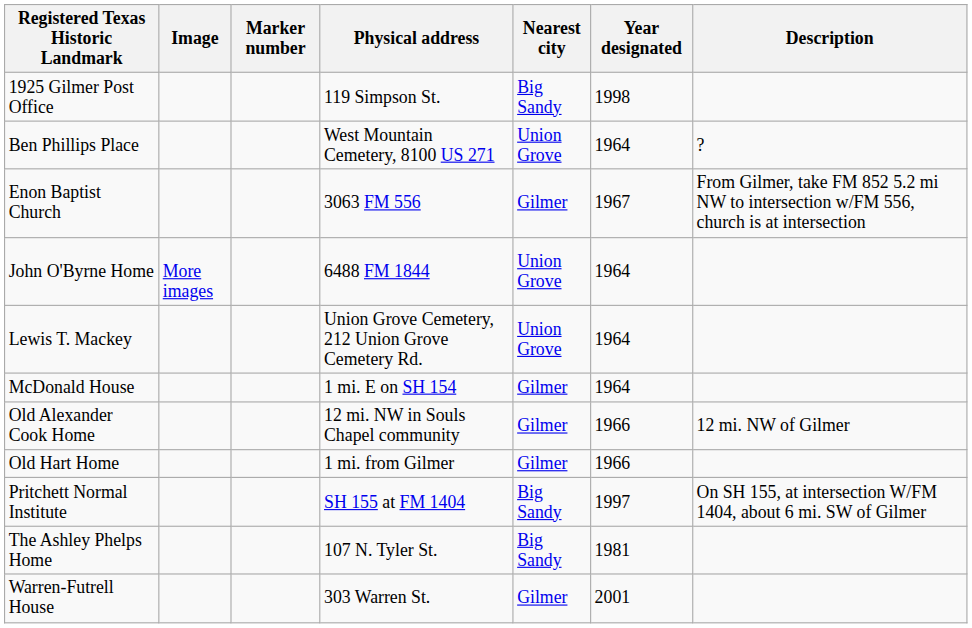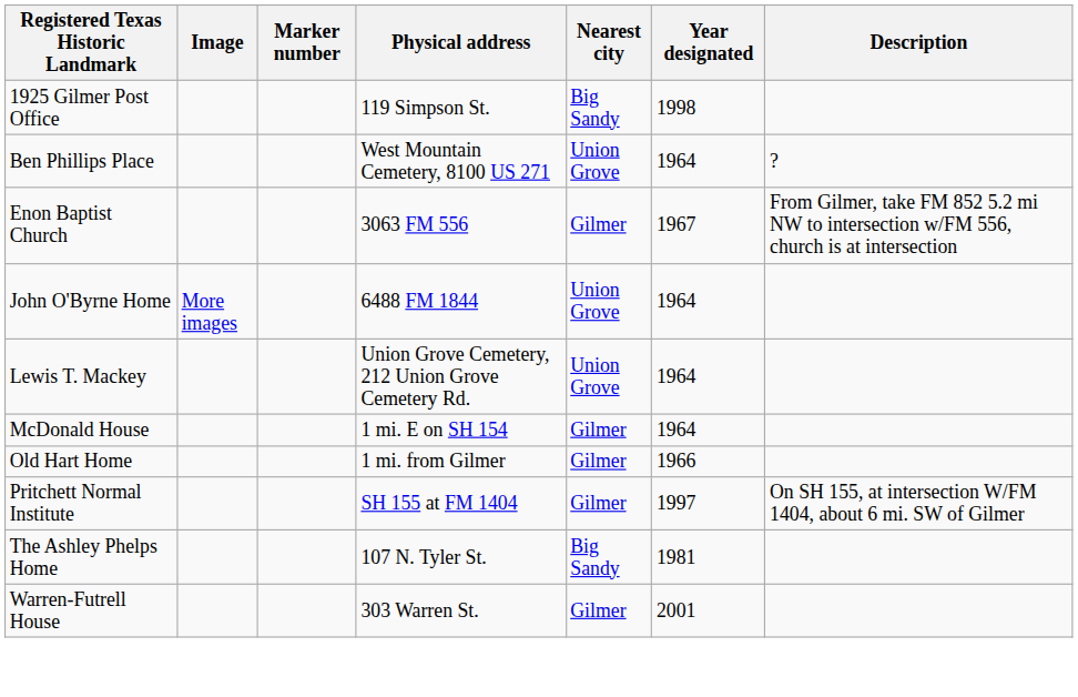 <table class="wikitable sortable">
 <tr>
 <th>Registered Texas Historic Landmark</th>
 <th>Image</th>
 <th>Marker number</th>
 <th>Physical address</th>
 <th>Nearest city</th>
 <th>Year designated</th>
 <th>Description</th>
 </tr>
 <tr>
 <td>1925 Gilmer Post Office</td>
 <td></td>
 <td></td>
 <td>119 Simpson St.<br></td>
 <td><a href='#'>Big Sandy</a></td>
 <td>1998</td>
 <td></td>
 </tr>
 <tr>
 <td>Ben Phillips Place</td>
 <td></td>
 <td></td>
 <td>West Mountain Cemetery, 8100 <a href='#'>US 271</a> <br></td>
 <td><a href='#'>Union Grove</a></td>
 <td>1964</td>
 <td>?</td>
 </tr>
 <tr>
 <td>Enon Baptist Church</td>
 <td></td>
 <td></td>
 <td>3063 <a href='#'>FM 556</a><br></td>
 <td><a href='#'>Gilmer</a></td>
 <td>1967</td>
 <td>From Gilmer, take FM 852 5.2 mi NW to intersection w/FM 556, church is at intersection</td>
 </tr>
 <tr>
 <td>John O'Byrne Home</td>
 <td><br> <a href='#'>More images</a></td>
 <td></td>
 <td>6488 <a href='#'>FM 1844</a><br></td>
 <td><a href='#'>Union Grove</a></td>
 <td>1964</td>
 <td></td>
 </tr>
 <tr>
 <td>Lewis T. Mackey</td>
 <td></td>
 <td></td>
 <td>Union Grove Cemetery, 212 Union Grove Cemetery Rd.<br></td>
 <td><a href='#'>Union Grove</a></td>
 <td>1964</td>
 <td></td>
 </tr>
 <tr>
 <td>McDonald House</td>
 <td></td>
 <td></td>
 <td>1 mi. E on <a href='#'>SH 154</a> </td>
 <td><a href='#'>Gilmer</a></td>
 <td>1964</td>
 <td></td>
 </tr>
 <tr>
-<td>Old Alexander Cook Home</td>
-<td></td>
-<td></td>
-<td>12 mi. NW in Souls Chapel community </td>
-<td><a href='#'>Gilmer</a></td>
-<td>1966</td>
-<td>12 mi. NW of Gilmer</td>
-</tr>
-<tr>
 <td>Old Hart Home</td>
 <td></td>
 <td></td>
 <td>1 mi. from Gilmer </td>
 <td><a href='#'>Gilmer</a></td>
 <td>1966</td>
 <td></td>
 </tr>
 <tr>
 <td>Pritchett Normal Institute</td>
 <td></td>
 <td></td>
 <td><a href='#'>SH 155</a> at <a href='#'>FM 1404</a><br></td>
-<td><a href='#'>Big Sandy</a></td>
+<td><a href='#'>Gilmer</a></td>
 <td>1997</td>
 <td>On SH 155, at intersection W/FM 1404, about 6 mi. SW of Gilmer</td>
 </tr>
 <tr>
 <td>The Ashley Phelps Home</td>
 <td></td>
 <td></td>
 <td>107 N. Tyler St.<br></td>
 <td><a href='#'>Big Sandy</a></td>
 <td>1981</td>
 <td></td>
 </tr>
 <tr>
 <td>Warren-Futrell House</td>
 <td></td>
 <td></td>
 <td>303 Warren St.<br></td>
 <td><a href='#'>Gilmer</a></td>
 <td>2001</td>
 <td></td>
 </tr>
 </table>
